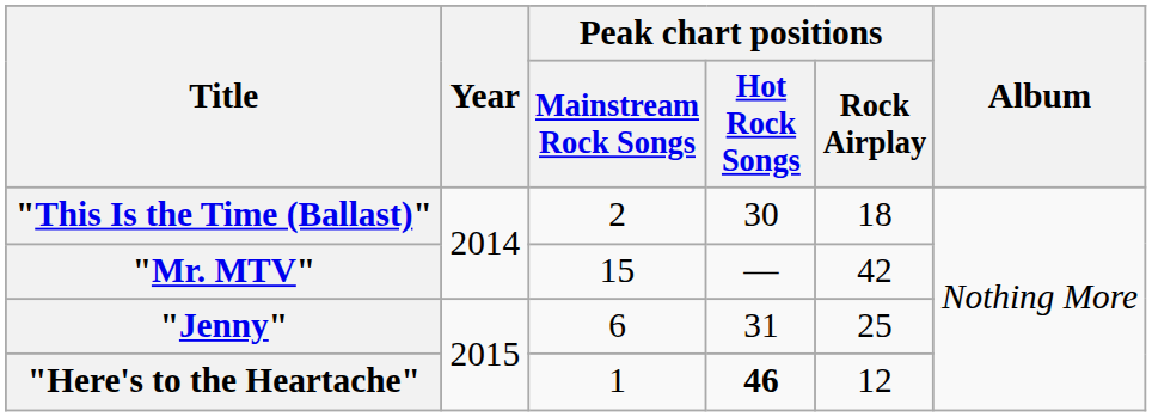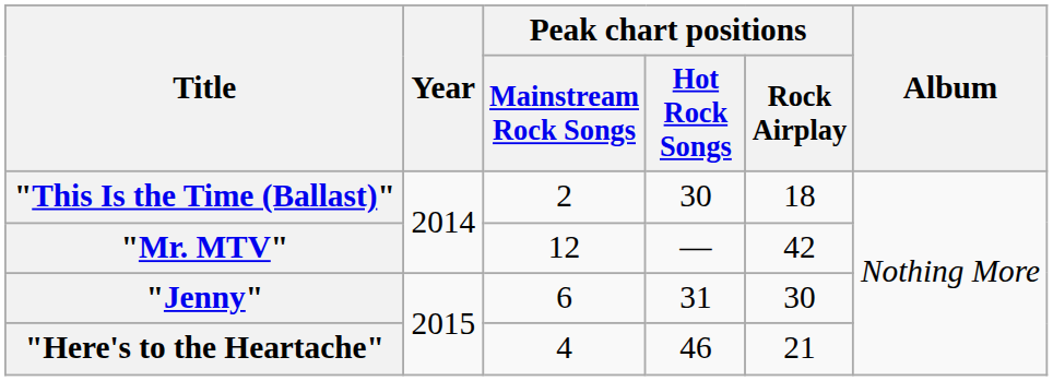 <table style="text-align:center;" class="wikitable plainrowheaders">
 <tr>
 <th scope="col" style="width:12em;" rowspan="2">Title</th>
 <th scope="col" rowspan="2">Year</th>
 <th scope="col" colspan="3">Peak chart positions</th>
 <th scope="col" rowspan="2">Album</th>
 </tr>
 <tr>
 <th scope="col" style="width:3em;font-size:90%;"><a href='#'>Mainstream Rock Songs</a><br></th>
 <th scope="col" style="width:3em;font-size:90%;"><a href='#'>Hot Rock Songs</a><br></th>
 <th scope="col" style="width:3em;font-size:90%;">Rock Airplay<br></th>
 </tr>
 <tr>
 <th scope="row">"<a href='#'>This Is the Time (Ballast)</a>"</th>
 <td rowspan="2">2014</td>
 <td>2</td>
 <td>30</td>
 <td>18</td>
 <td rowspan="4"><em> Nothing More </em></td>
 </tr>
 <tr>
 <th scope="row">"<a href='#'>Mr. MTV</a>"</th>
-<td>15</td>
+<td>12</td>
 <td>—</td>
 <td>42</td>
 </tr>
 <tr>
 <th scope="row">"<a href='#'>Jenny</a>"</th>
 <td rowspan="2">2015</td>
 <td>6</td>
 <td>31</td>
-<td>25</td>
+<td>30</td>
 </tr>
 <tr>
 <th scope="row">"Here's to the Heartache"</th>
-<td>1</td>
-<td><strong>46</strong></td>
-<td>12</td>
+<td>4</td>
+<td>46</td>
+<td>21</td>
 </tr>
 </table>
